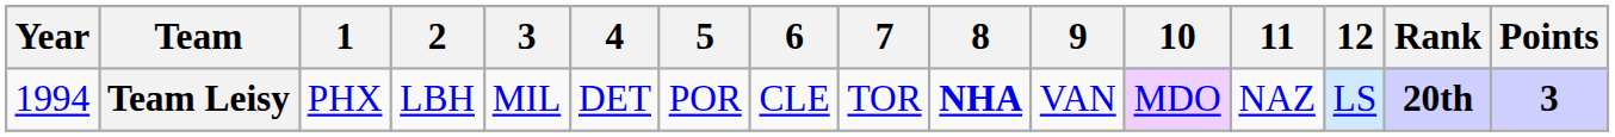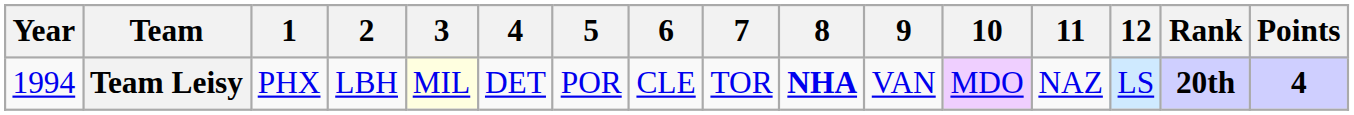 <table class="wikitable" style="text-align:center; font-size:90%">
 <tr>
 <th>Year</th>
 <th>Team</th>
 <th>1</th>
 <th>2</th>
 <th>3</th>
 <th>4</th>
 <th>5</th>
 <th>6</th>
 <th>7</th>
 <th>8</th>
 <th>9</th>
 <th>10</th>
 <th>11</th>
 <th>12</th>
 <th>Rank</th>
 <th>Points</th>
 </tr>
 <tr>
 <td><a href='#'>1994</a></td>
 <th>Team Leisy</th>
 <td><a href='#'>PHX</a></td>
 <td><a href='#'>LBH</a></td>
-<td><a href='#'>MIL</a></td>
+<td style="background: lightyellow;"><a href='#'>MIL</a></td>
 <td><a href='#'>DET</a></td>
 <td><a href='#'>POR</a></td>
 <td><a href='#'>CLE</a></td>
 <td><a href='#'>TOR</a></td>
 <td><strong><a href='#'>NHA</a></strong></td>
 <td><a href='#'>VAN</a></td>
 <td style="background:#EFCFFF;"><a href='#'>MDO</a><br></td>
 <td><a href='#'>NAZ</a></td>
 <td style="background:#CFEAFF;"><a href='#'>LS</a><br></td>
 <td style="background:#CFCFFF;"><strong>20th</strong></td>
-<td style="background:#CFCFFF;"><strong>3</strong></td>
+<td style="background:#CFCFFF;"><strong>4</strong></td>
 </tr>
 </table>
